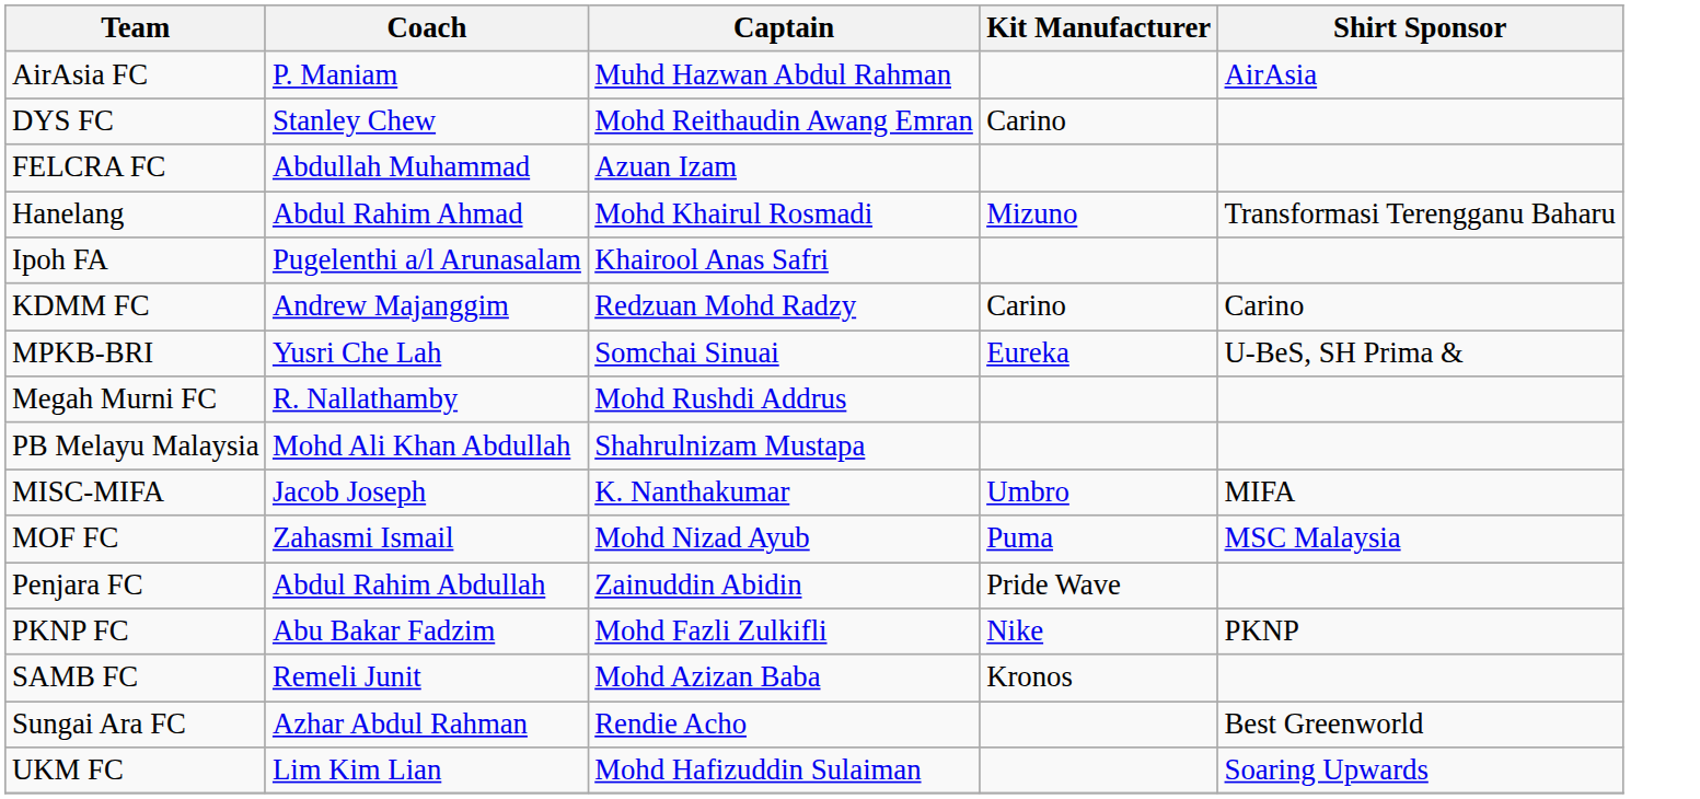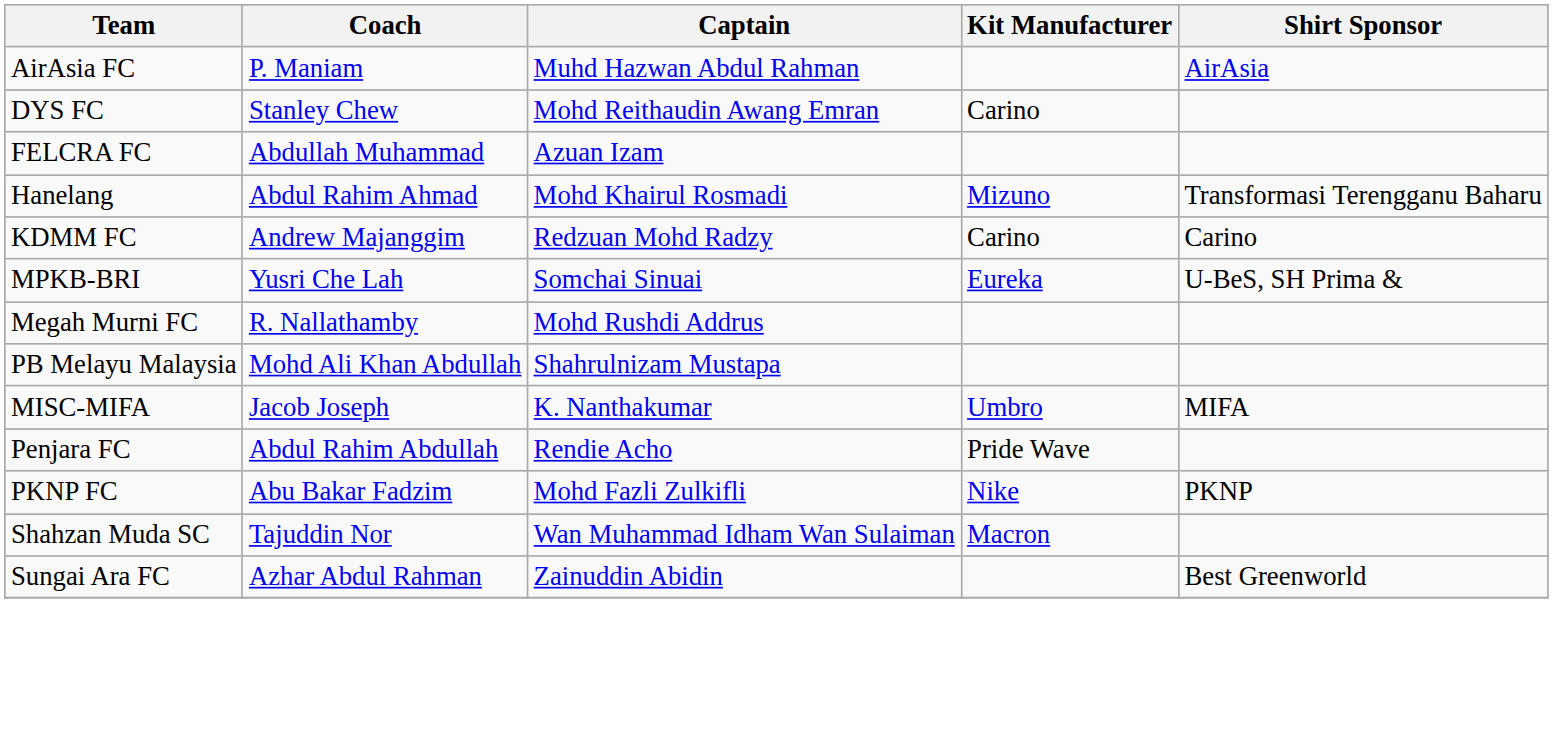 <table class="wikitable sortable" style="text-align: left;">
 <tr>
 <th>Team</th>
 <th>Coach</th>
 <th>Captain</th>
 <th>Kit Manufacturer</th>
 <th>Shirt Sponsor</th>
 </tr>
 <tr>
 <td>AirAsia FC</td>
 <td> <a href='#'>P. Maniam</a></td>
 <td> <a href='#'>Muhd Hazwan Abdul Rahman</a></td>
 <td></td>
 <td><a href='#'>AirAsia</a></td>
 </tr>
 <tr>
 <td>DYS FC</td>
 <td> <a href='#'>Stanley Chew</a></td>
 <td> <a href='#'>Mohd Reithaudin Awang Emran</a></td>
 <td>Carino</td>
 <td></td>
 </tr>
 <tr>
 <td>FELCRA FC</td>
 <td> <a href='#'>Abdullah Muhammad</a></td>
 <td> <a href='#'>Azuan Izam</a></td>
 <td></td>
 <td></td>
 </tr>
 <tr>
 <td>Hanelang</td>
 <td> <a href='#'>Abdul Rahim Ahmad</a></td>
 <td> <a href='#'>Mohd Khairul Rosmadi</a></td>
 <td><a href='#'>Mizuno</a></td>
 <td>Transformasi Terengganu Baharu</td>
 </tr>
 <tr>
-<td>Ipoh FA</td>
-<td> <a href='#'>Pugelenthi a/l Arunasalam</a></td>
-<td> <a href='#'>Khairool Anas Safri</a></td>
-<td></td>
-<td></td>
-</tr>
-<tr>
 <td>KDMM FC</td>
 <td> <a href='#'>Andrew Majanggim</a></td>
 <td> <a href='#'>Redzuan Mohd Radzy</a></td>
 <td>Carino</td>
 <td>Carino</td>
 </tr>
 <tr>
 <td>MPKB-BRI</td>
 <td> <a href='#'>Yusri Che Lah</a></td>
 <td> <a href='#'>Somchai Sinuai</a></td>
 <td><a href='#'>Eureka</a></td>
 <td>U-BeS, SH Prima & </td>
 </tr>
 <tr>
 <td>Megah Murni FC</td>
 <td> <a href='#'>R. Nallathamby</a></td>
 <td> <a href='#'>Mohd Rushdi Addrus</a></td>
 <td></td>
 <td></td>
 </tr>
 <tr>
 <td>PB Melayu Malaysia</td>
 <td> <a href='#'>Mohd Ali Khan Abdullah</a></td>
 <td> <a href='#'>Shahrulnizam Mustapa</a></td>
 <td></td>
 <td></td>
 </tr>
 <tr>
 <td>MISC-MIFA</td>
 <td> <a href='#'>Jacob Joseph</a></td>
 <td> <a href='#'>K. Nanthakumar</a></td>
 <td><a href='#'>Umbro</a></td>
 <td>MIFA</td>
 </tr>
 <tr>
-<td>MOF FC</td>
-<td> <a href='#'>Zahasmi Ismail</a></td>
-<td> <a href='#'>Mohd Nizad Ayub</a></td>
-<td><a href='#'>Puma</a></td>
-<td><a href='#'>MSC Malaysia</a></td>
-</tr>
-<tr>
 <td>Penjara FC</td>
 <td> <a href='#'>Abdul Rahim Abdullah</a></td>
-<td> <a href='#'>Zainuddin Abidin</a></td>
+<td> <a href='#'>Rendie Acho</a></td>
 <td>Pride Wave</td>
 <td></td>
 </tr>
 <tr>
 <td>PKNP FC</td>
 <td> <a href='#'>Abu Bakar Fadzim</a></td>
 <td> <a href='#'>Mohd Fazli Zulkifli</a></td>
 <td><a href='#'>Nike</a></td>
 <td>PKNP</td>
 </tr>
 <tr>
-<td>SAMB FC</td>
-<td> <a href='#'>Remeli Junit</a></td>
-<td> <a href='#'>Mohd Azizan Baba</a></td>
-<td>Kronos</td>
+<td>Shahzan Muda SC</td>
+<td> <a href='#'>Tajuddin Nor</a></td>
+<td> <a href='#'>Wan Muhammad Idham Wan Sulaiman</a></td>
+<td><a href='#'>Macron</a></td>
 <td></td>
 </tr>
 <tr>
 <td>Sungai Ara FC</td>
 <td> <a href='#'>Azhar Abdul Rahman</a></td>
-<td> <a href='#'>Rendie Acho</a></td>
+<td> <a href='#'>Zainuddin Abidin</a></td>
 <td></td>
 <td>Best Greenworld</td>
 </tr>
 <tr>
-<td>UKM FC</td>
-<td> <a href='#'>Lim Kim Lian</a></td>
-<td> <a href='#'>Mohd Hafizuddin Sulaiman</a></td>
-<td></td>
-<td><a href='#'>Soaring Upwards</a></td>
-</tr>
-<tr>
 </tr>
 </table>
